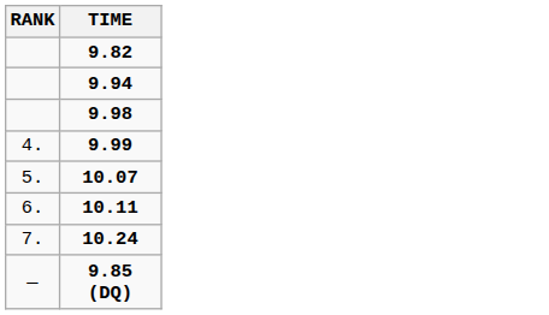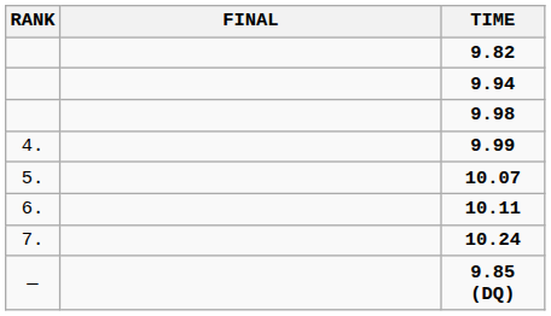 <table class="wikitable" style="border-collapse: collapse; font-size: 90%;">
 <tr>
 <th>RANK</th>
+<th style="width: 20em">FINAL</th>
 <th style="width: 5em">TIME</th>
 </tr>
 <tr>
 <td align="center"></td>
+<td></td>
 <td align="center"><strong>9.82</strong></td>
 </tr>
 <tr>
 <td align="center"></td>
+<td></td>
 <td align="center"><strong>9.94</strong></td>
 </tr>
 <tr>
 <td align="center"></td>
+<td></td>
 <td align="center"><strong>9.98</strong></td>
 </tr>
 <tr>
 <td align="center">4.</td>
+<td></td>
 <td align="center"><strong>9.99</strong></td>
 </tr>
 <tr>
 <td align="center">5.</td>
+<td></td>
 <td align="center"><strong>10.07</strong></td>
 </tr>
 <tr>
 <td align="center">6.</td>
+<td></td>
 <td align="center"><strong>10.11</strong></td>
 </tr>
 <tr>
 <td align="center">7.</td>
+<td></td>
 <td align="center"><strong>10.24</strong></td>
 </tr>
 <tr>
 <td align="center">—</td>
+<td></td>
 <td align="center"><strong><span>9.85</span> (DQ)</strong></td>
 </tr>
 </table>
